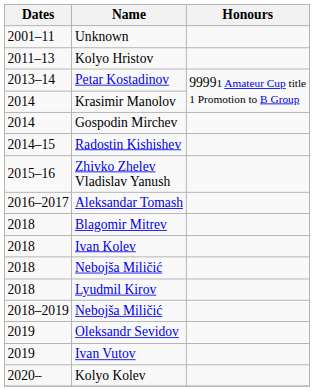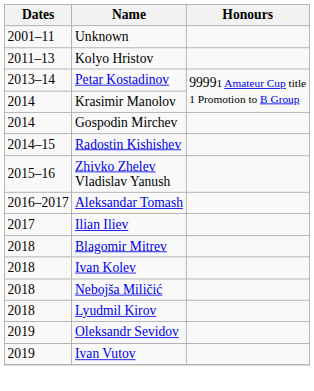 <table class="wikitable">
 <tr>
 <th>Dates</th>
 <th>Name</th>
 <th>Honours</th>
 </tr>
 <tr>
 <td>2001–11</td>
 <td>Unknown</td>
 <td></td>
 </tr>
 <tr>
 <td>2011–13</td>
 <td> Kolyo Hristov</td>
 <td></td>
 </tr>
 <tr>
 <td>2013–14</td>
 <td> <a href='#'>Petar Kostadinov</a></td>
 <td rowspan="2"><span>9999</span><small>1 <a href='#'>Amateur Cup</a> title<br>1 Promotion to <a href='#'>B Group</a></small></td>
 </tr>
 <tr>
 <td>2014</td>
 <td> Krasimir Manolov</td>
 </tr>
 <tr>
 <td>2014</td>
 <td> Gospodin Mirchev</td>
 <td></td>
 </tr>
 <tr>
 <td>2014–15</td>
 <td> <a href='#'>Radostin Kishishev</a></td>
 <td></td>
 </tr>
 <tr>
 <td>2015–16</td>
 <td> <a href='#'>Zhivko Zhelev</a> <br>  Vladislav Yanush</td>
 <td></td>
 </tr>
 <tr>
 <td>2016–2017</td>
 <td> <a href='#'>Aleksandar Tomash</a></td>
 <td></td>
 </tr>
 <tr>
+<td>2017</td>
+<td> <a href='#'>Ilian Iliev</a></td>
+<td></td>
+</tr>
+<tr>
 <td>2018</td>
 <td> <a href='#'>Blagomir Mitrev</a></td>
 <td></td>
 </tr>
 <tr>
 <td>2018</td>
 <td> <a href='#'>Ivan Kolev</a></td>
 <td></td>
 </tr>
 <tr>
 <td>2018</td>
 <td> <a href='#'>Nebojša Miličić</a></td>
 <td></td>
 </tr>
 <tr>
 <td>2018</td>
 <td> <a href='#'>Lyudmil Kirov</a></td>
 <td></td>
 </tr>
 <tr>
-<td>2018–2019</td>
-<td> <a href='#'>Nebojša Miličić</a></td>
-<td></td>
-</tr>
-<tr>
 <td>2019</td>
 <td> <a href='#'>Oleksandr Sevidov</a></td>
 <td></td>
 </tr>
 <tr>
 <td>2019</td>
 <td> <a href='#'>Ivan Vutov</a></td>
 <td></td>
 </tr>
 <tr>
-<td>2020–</td>
-<td> Kolyo Kolev</td>
-<td></td>
-</tr>
-<tr>
 </tr>
 </table>
